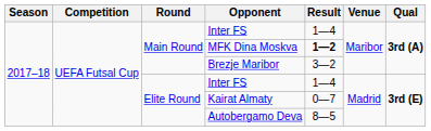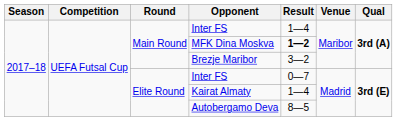 <table class="wikitable">
 <tr>
 <th>Season</th>
 <th>Competition</th>
 <th>Round</th>
 <th>Opponent</th>
 <th>Result</th>
 <th>Venue</th>
 <th>Qual</th>
 </tr>
 <tr>
 <td rowspan=6><a href='#'>2017–18</a></td>
 <td rowspan=6 align=center><a href='#'>UEFA Futsal Cup</a></td>
 <td rowspan=3><a href='#'>Main Round</a></td>
 <td> <a href='#'>Inter FS</a></td>
 <td align=center>1—4</td>
 <td rowspan=3 align=center><a href='#'>Maribor</a></td>
 <td rowspan=3 align=center><strong>3rd (A)</strong></td>
 </tr>
 <tr>
 <td> <a href='#'>MFK Dina Moskva</a></td>
 <td align=center><strong>1—2</strong></td>
 </tr>
 <tr>
 <td> <a href='#'>Brezje Maribor</a></td>
 <td align=center>3—2</td>
 </tr>
 <tr>
 <td rowspan=3><a href='#'>Elite Round</a></td>
 <td> <a href='#'>Inter FS</a></td>
-<td align=center>1—4</td>
+<td align=center>0—7</td>
 <td rowspan=3 align=center><a href='#'>Madrid</a></td>
 <td rowspan=3 align=center><strong>3rd (E)</strong></td>
 </tr>
 <tr>
 <td> <a href='#'>Kairat Almaty</a></td>
-<td align=center>0—7</td>
+<td align=center>1—4</td>
 </tr>
 <tr>
 <td> <a href='#'>Autobergamo Deva</a></td>
 <td align=center>8—5</td>
 </tr>
 </table>
